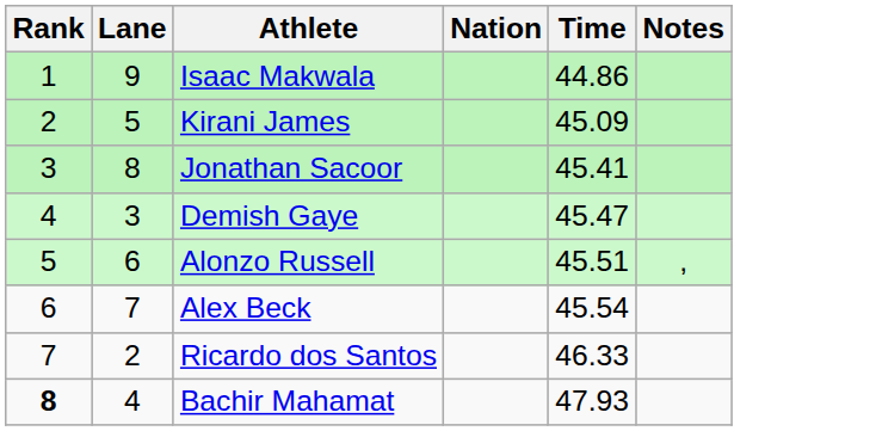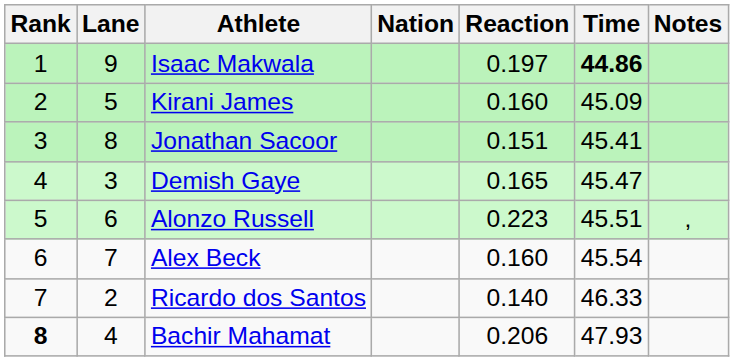 <table class="wikitable sortable" style="text-align:center">
 <tr>
 <th>Rank</th>
 <th>Lane</th>
 <th>Athlete</th>
 <th>Nation</th>
+<th>Reaction</th>
 <th>Time</th>
 <th>Notes</th>
 </tr>
 <tr bgcolor=bbf3bb>
 <td>1</td>
 <td>9</td>
 <td align=left><a href='#'>Isaac Makwala</a></td>
 <td align=left></td>
-<td>44.86</td>
+<td>0.197</td>
+<td><strong>44.86</strong></td>
 <td></td>
 </tr>
 <tr bgcolor=bbf3bb>
 <td>2</td>
 <td>5</td>
 <td align=left><a href='#'>Kirani James</a></td>
 <td align=left></td>
+<td>0.160</td>
 <td>45.09</td>
 <td></td>
 </tr>
 <tr bgcolor=bbf3bb>
 <td>3</td>
 <td>8</td>
 <td align=left><a href='#'>Jonathan Sacoor</a></td>
 <td align=left></td>
+<td>0.151</td>
 <td>45.41</td>
 <td></td>
 </tr>
 <tr style="background:#ccf9cc;">
 <td>4</td>
 <td>3</td>
 <td align=left><a href='#'>Demish Gaye</a></td>
 <td align=left></td>
+<td>0.165</td>
 <td>45.47</td>
 <td></td>
 </tr>
 <tr style="background:#ccf9cc;">
 <td>5</td>
 <td>6</td>
 <td align=left><a href='#'>Alonzo Russell</a></td>
 <td align=left></td>
+<td>0.223</td>
 <td>45.51</td>
 <td>, </td>
 </tr>
 <tr>
 <td>6</td>
 <td>7</td>
 <td align=left><a href='#'>Alex Beck</a></td>
 <td align=left></td>
+<td>0.160</td>
 <td>45.54</td>
 <td></td>
 </tr>
 <tr>
 <td>7</td>
 <td>2</td>
 <td align=left><a href='#'>Ricardo dos Santos</a></td>
 <td align=left></td>
+<td>0.140</td>
 <td>46.33</td>
 <td></td>
 </tr>
 <tr>
 <td><strong>8</strong></td>
 <td>4</td>
 <td align=left><a href='#'>Bachir Mahamat</a></td>
 <td align=left></td>
+<td>0.206</td>
 <td>47.93</td>
 <td></td>
 </tr>
 </table>
